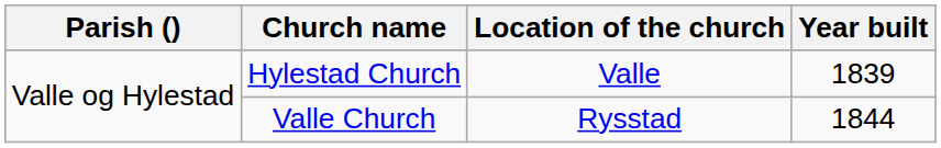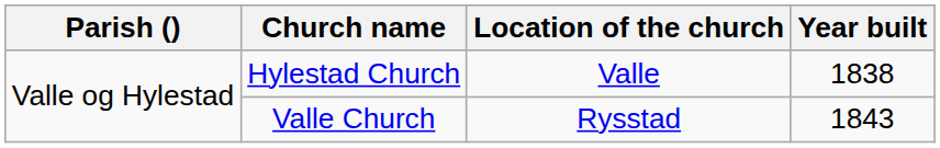 <table class="wikitable" style="text-align:center">
 <tr>
 <th>Parish ()</th>
 <th>Church name</th>
 <th>Location of the church</th>
 <th>Year built</th>
 </tr>
 <tr>
 <td rowspan="2">Valle og Hylestad</td>
 <td><a href='#'>Hylestad Church</a></td>
 <td><a href='#'>Valle</a></td>
-<td>1839</td>
+<td>1838</td>
 </tr>
 <tr>
 <td><a href='#'>Valle Church</a></td>
 <td><a href='#'>Rysstad</a></td>
-<td>1844</td>
+<td>1843</td>
 </tr>
 </table>
